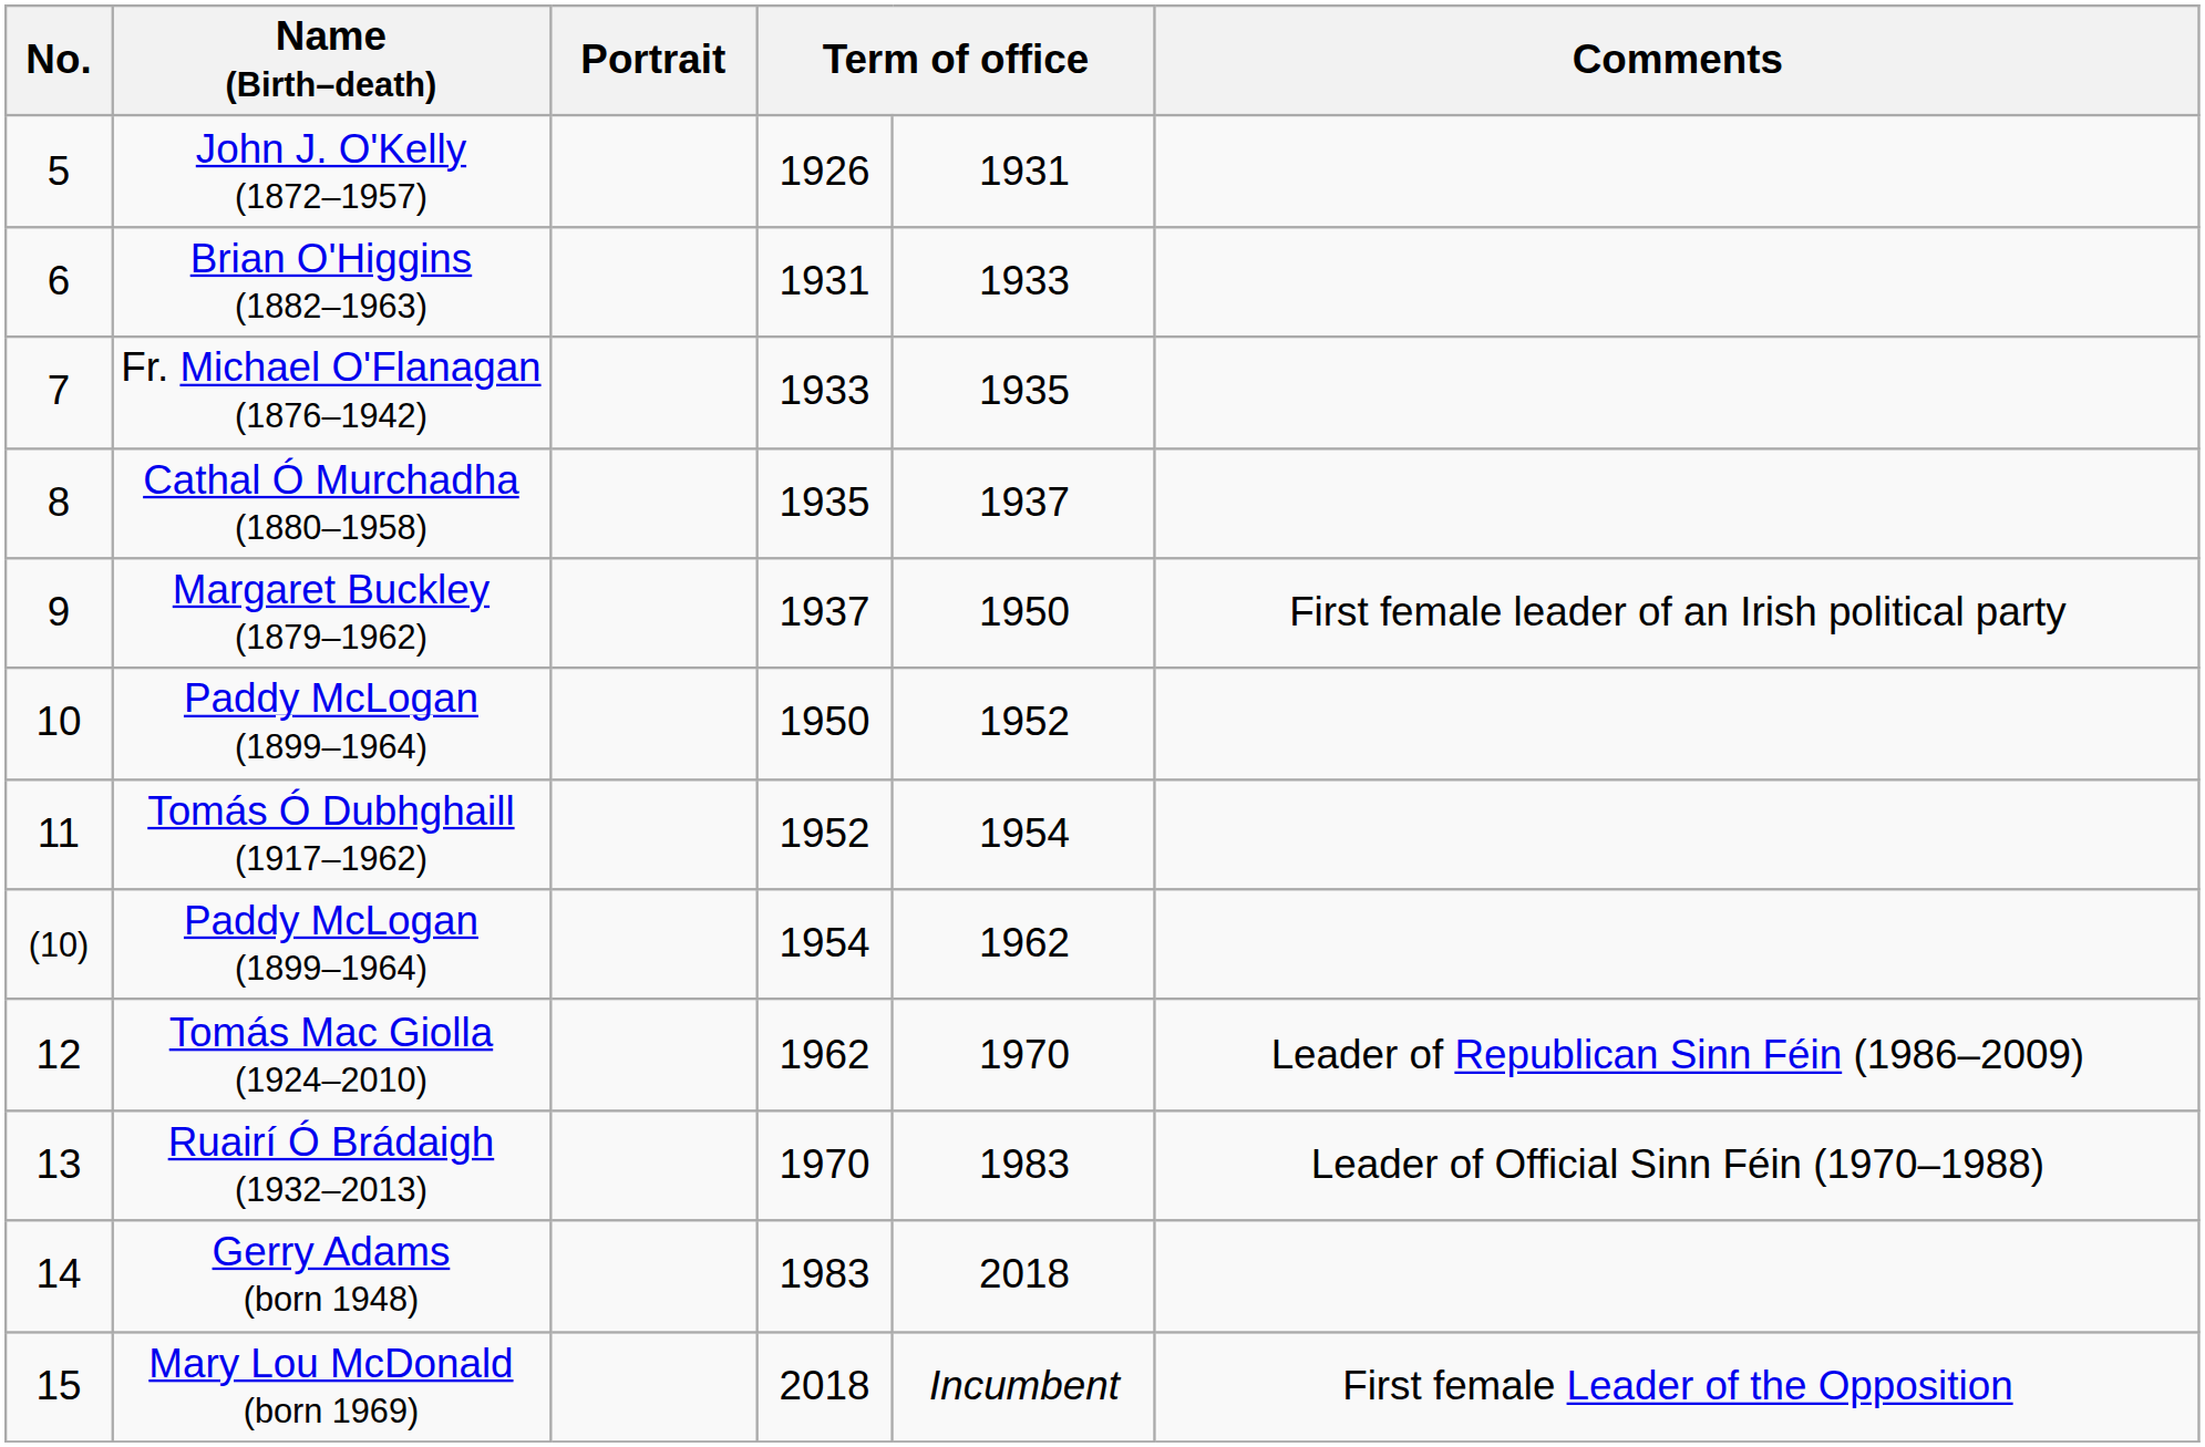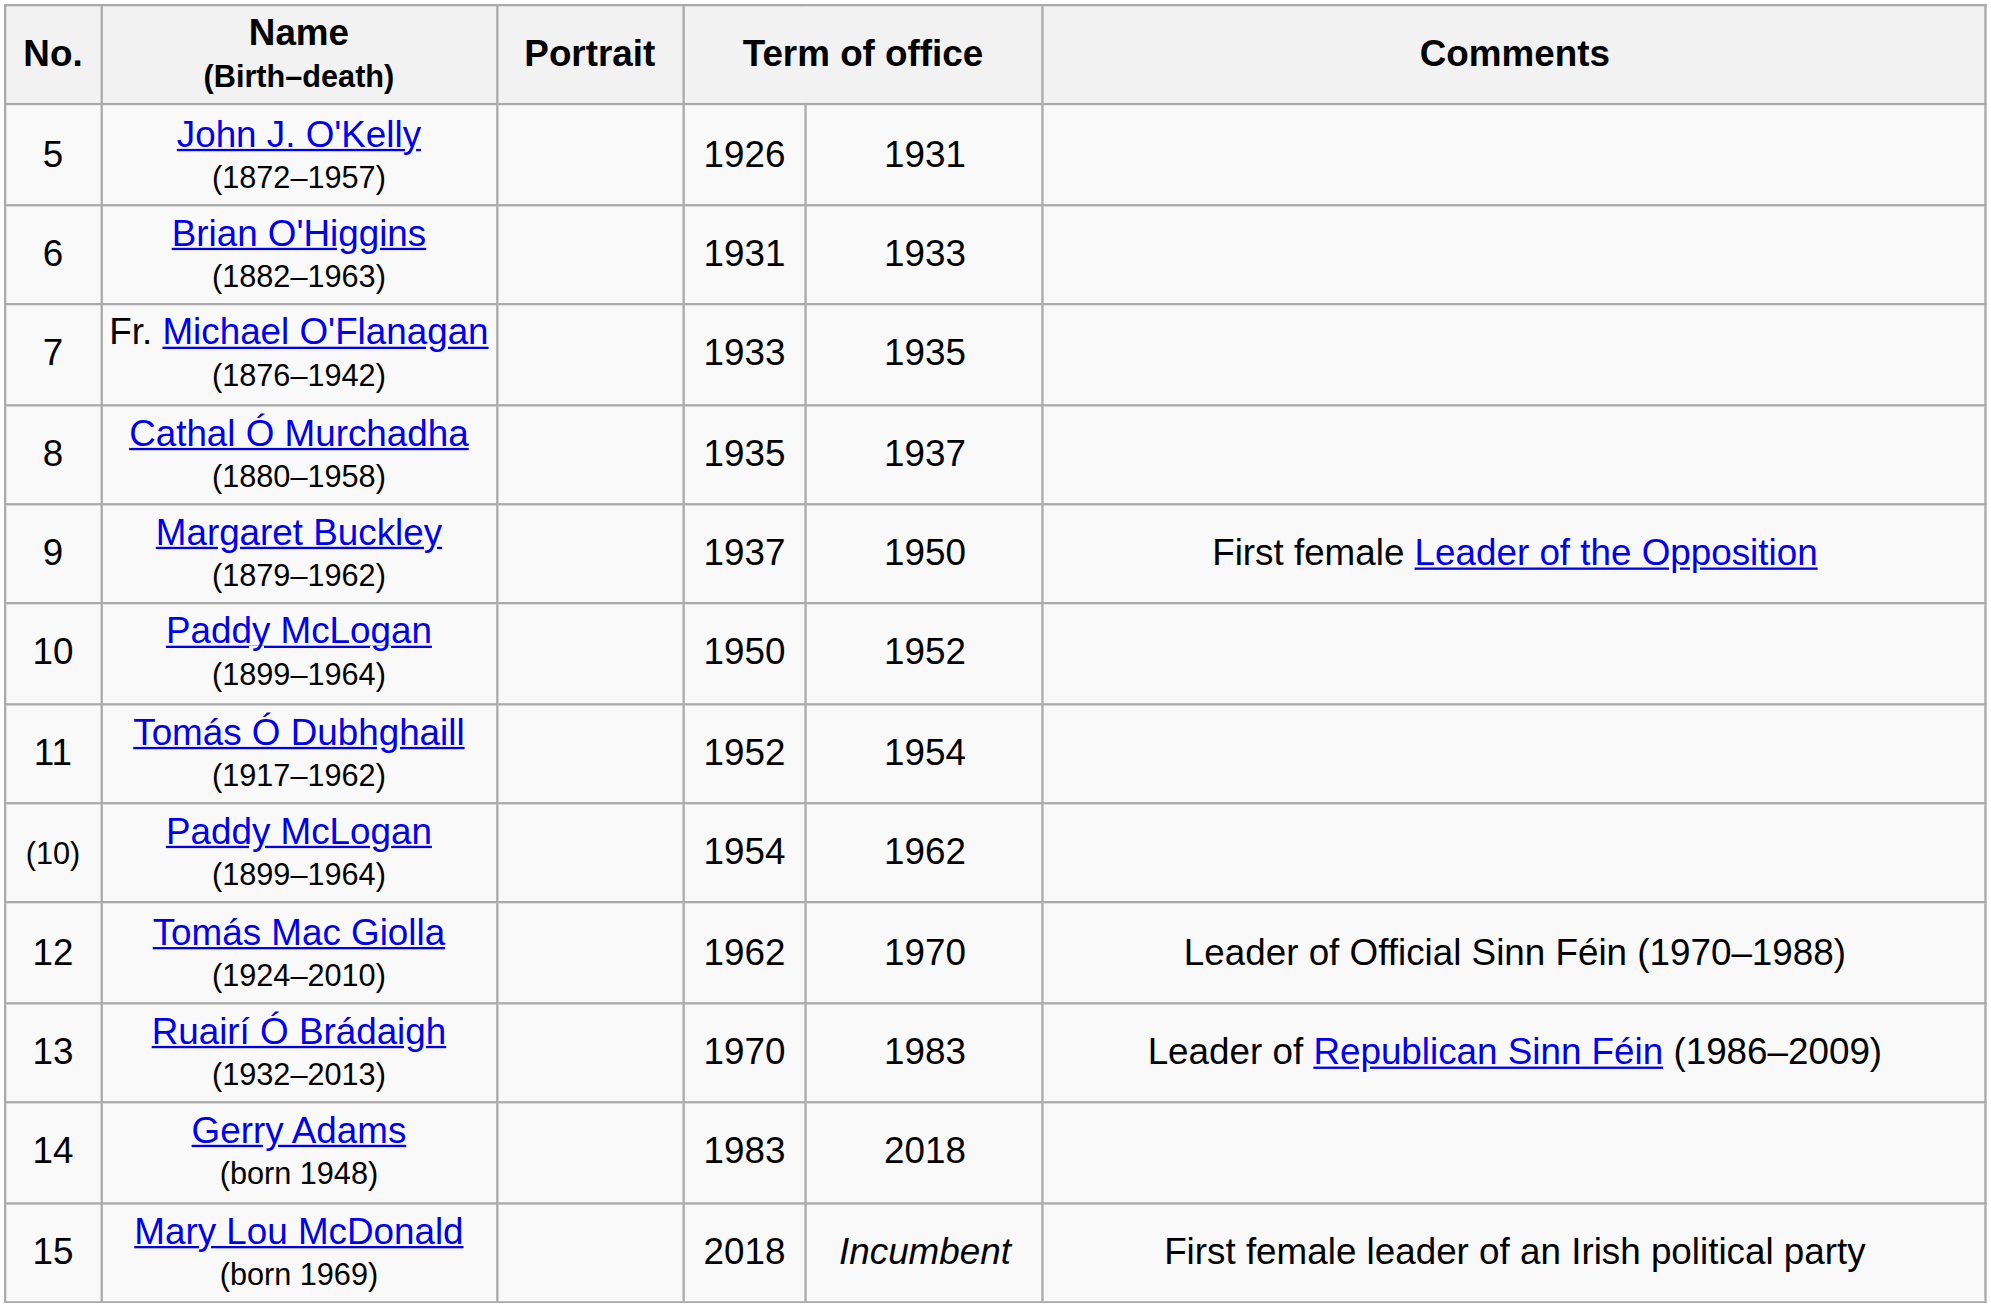 <table class="wikitable" style="text-align:center">
 <tr>
 <th>No.</th>
 <th width=20%>Name<br><small>(Birth–death)</small></th>
 <th>Portrait</th>
 <th colspan="2">Term of office</th>
 <th>Comments</th>
 </tr>
 <tr>
 <td>5</td>
 <td><a href='#'>John J. O'Kelly</a> <br><small>(1872–1957)</small></td>
 <td></td>
 <td>1926</td>
 <td>1931</td>
 <td></td>
 </tr>
 <tr>
 <td>6</td>
 <td><a href='#'>Brian O'Higgins</a><br><small>(1882–1963)</small></td>
 <td></td>
 <td>1931</td>
 <td>1933</td>
 <td></td>
 </tr>
 <tr>
 <td>7</td>
 <td>Fr. <a href='#'>Michael O'Flanagan</a><br><small>(1876–1942)</small></td>
 <td></td>
 <td>1933</td>
 <td>1935</td>
 <td></td>
 </tr>
 <tr>
 <td>8</td>
 <td><a href='#'>Cathal Ó Murchadha</a><br><small>(1880–1958)</small></td>
 <td></td>
 <td>1935</td>
 <td>1937</td>
 <td></td>
 </tr>
 <tr>
 <td>9</td>
 <td><a href='#'>Margaret Buckley</a><br><small>(1879–1962)</small></td>
 <td></td>
 <td>1937</td>
 <td>1950</td>
-<td>First female leader of an Irish political party</td>
+<td>First female <a href='#'>Leader of the Opposition</a></td>
 </tr>
 <tr>
 <td>10</td>
 <td><a href='#'>Paddy McLogan</a><br><small>(1899–1964)</small></td>
 <td></td>
 <td>1950</td>
 <td>1952</td>
 <td></td>
 </tr>
 <tr>
 <td>11</td>
 <td><a href='#'>Tomás Ó Dubhghaill</a><br><small>(1917–1962)</small></td>
 <td></td>
 <td>1952</td>
 <td>1954</td>
 <td></td>
 </tr>
 <tr>
 <td><small>(10)</small></td>
 <td><a href='#'>Paddy McLogan</a><br><small>(1899–1964)</small></td>
 <td></td>
 <td>1954</td>
 <td>1962</td>
 <td></td>
 </tr>
 <tr>
 <td>12</td>
 <td><a href='#'>Tomás Mac Giolla</a><br><small>(1924–2010)</small></td>
 <td></td>
 <td>1962</td>
 <td>1970</td>
-<td>Leader of <a href='#'>Republican Sinn Féin</a>  (1986–2009)</td>
+<td>Leader of Official Sinn Féin  (1970–1988)</td>
 </tr>
 <tr>
 <td>13</td>
 <td><a href='#'>Ruairí Ó Brádaigh</a><br><small>(1932–2013)</small></td>
 <td></td>
 <td>1970</td>
 <td>1983</td>
-<td>Leader of Official Sinn Féin  (1970–1988)</td>
+<td>Leader of <a href='#'>Republican Sinn Féin</a>  (1986–2009)</td>
 </tr>
 <tr>
 <td>14</td>
 <td><a href='#'>Gerry Adams</a><br><small>(born 1948)</small></td>
 <td></td>
 <td>1983</td>
 <td>2018</td>
 <td></td>
 </tr>
 <tr>
 <td>15</td>
 <td><a href='#'>Mary Lou McDonald</a><br><small>(born 1969)</small></td>
 <td></td>
 <td>2018</td>
 <td><em>Incumbent</em></td>
-<td>First female <a href='#'>Leader of the Opposition</a></td>
+<td>First female leader of an Irish political party</td>
 </tr>
 </table>
